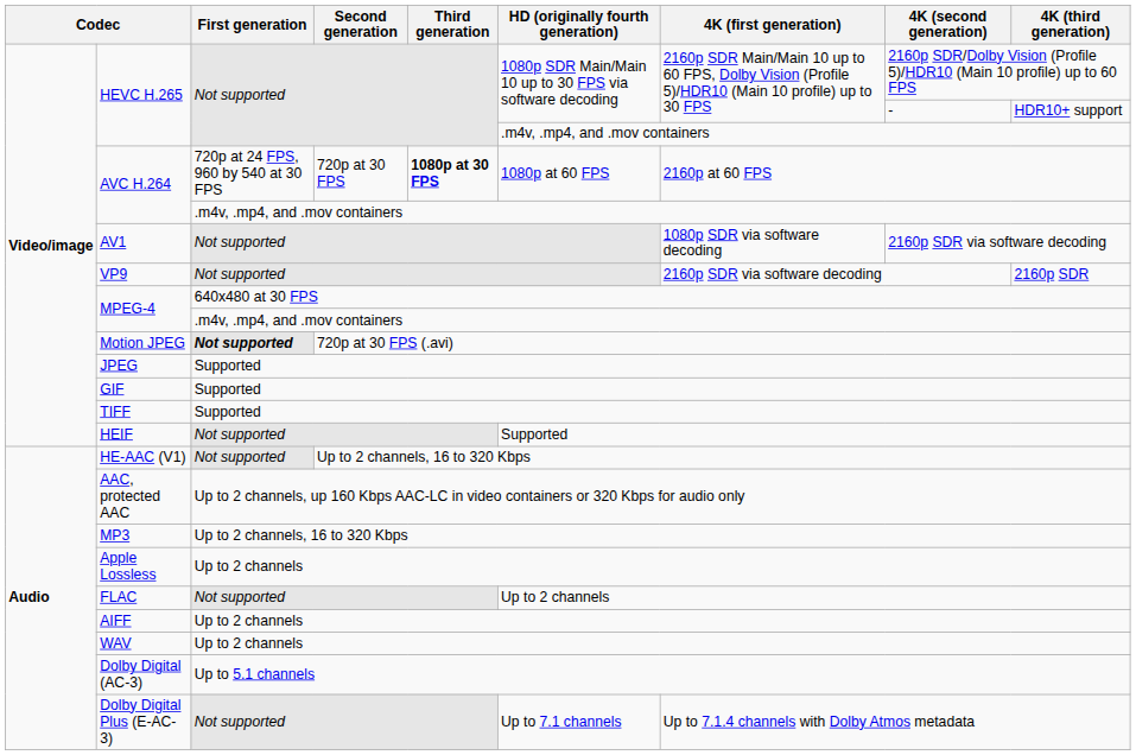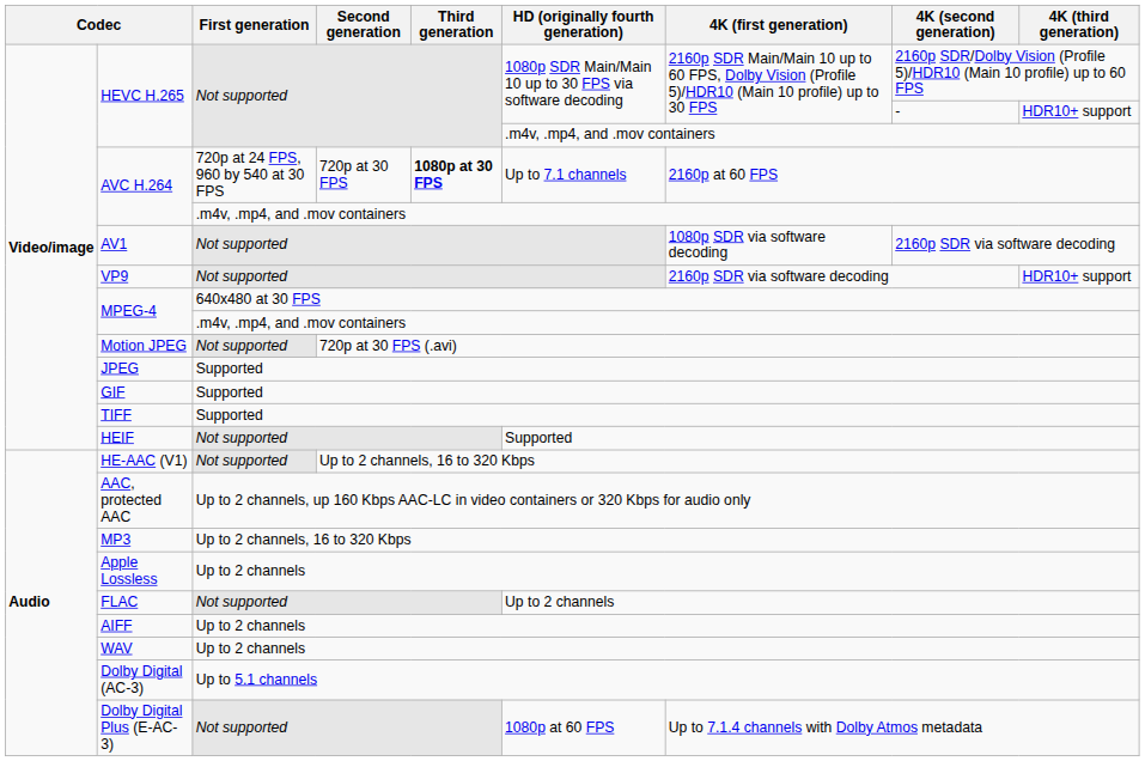 <table class="wikitable sticky-header">
 <tr>
 <th colspan="2">Codec</th>
 <th>First generation</th>
 <th>Second generation</th>
 <th>Third generation</th>
 <th>HD (originally fourth generation)</th>
 <th>4K (first generation)</th>
 <th>4K (second generation)</th>
 <th>4K (third generation)</th>
 </tr>
 <tr>
 <td rowspan="14"><strong>Video/image</strong></td>
 <td rowspan="3"><a href='#'>HEVC H.265</a></td>
 <td colspan="3" rowspan="3" style="background:#E6E6E6"><em>Not supported</em></td>
 <td rowspan="2"><a href='#'>1080p</a> <a href='#'>SDR</a> Main/Main 10 up to 30 <a href='#'>FPS</a> via software decoding</td>
 <td rowspan="2"><a href='#'>2160p</a> <a href='#'>SDR</a> Main/Main 10 up to 60 FPS, <a href='#'>Dolby Vision</a> (Profile 5)/<a href='#'>HDR10</a> (Main 10 profile) up to 30 <a href='#'>FPS</a></td>
 <td colspan="2"><a href='#'>2160p</a> <a href='#'>SDR</a>/<a href='#'>Dolby Vision</a> (Profile 5)/<a href='#'>HDR10</a> (Main 10 profile) up to 60 <a href='#'>FPS</a></td>
 </tr>
 <tr>
 <td>-</td>
 <td><a href='#'>HDR10+</a> support</td>
 </tr>
 <tr>
 <td colspan="4">.m4v, .mp4, and .mov containers</td>
 </tr>
 <tr>
 <td rowspan="2"><a href='#'>AVC H.264</a></td>
 <td>720p at 24 <a href='#'>FPS</a>, 960 by 540 at 30 FPS</td>
 <td>720p at 30 <a href='#'>FPS</a></td>
 <td><strong>1080p at 30 <a href='#'>FPS</a><br></strong></td>
-<td><a href='#'>1080p</a> at 60 <a href='#'>FPS</a></td>
+<td>Up to <a href='#'>7.1 channels</a></td>
 <td colspan="3"><a href='#'>2160p</a> at 60 <a href='#'>FPS</a></td>
 </tr>
 <tr>
 <td colspan="7">.m4v, .mp4, and .mov containers</td>
 </tr>
 <tr>
 <td><a href='#'>AV1</a></td>
 <td colspan="4" rowspan="1" style="background:#E6E6E6"><em>Not supported</em></td>
 <td><a href='#'>1080p</a> <a href='#'>SDR</a> via software decoding</td>
 <td colspan="2"><a href='#'>2160p</a> <a href='#'>SDR</a> via software decoding</td>
 </tr>
 <tr>
 <td><a href='#'>VP9</a></td>
 <td colspan="4" style="background:#E6E6E6"><em>Not supported</em></td>
 <td colspan="2"><a href='#'>2160p</a> <a href='#'>SDR</a>  via software decoding</td>
-<td><a href='#'>2160p</a> <a href='#'>SDR</a></td>
+<td><a href='#'>HDR10+</a> support</td>
 </tr>
 <tr>
 <td rowspan="2"><a href='#'>MPEG-4</a></td>
 <td colspan="7">640x480 at 30 <a href='#'>FPS</a></td>
 </tr>
 <tr>
 <td colspan="7">.m4v, .mp4, and .mov containers</td>
 </tr>
 <tr>
 <td><a href='#'>Motion JPEG</a></td>
-<td style="background:#E6E6E6"><strong><em>Not supported</em></strong></td>
+<td style="background:#E6E6E6"><em>Not supported</em></td>
 <td colspan="6">720p at 30 <a href='#'>FPS</a> (.avi)</td>
 </tr>
 <tr>
 <td><a href='#'>JPEG</a></td>
 <td colspan="7">Supported</td>
 </tr>
 <tr>
 <td><a href='#'>GIF</a></td>
 <td colspan="7">Supported</td>
 </tr>
 <tr>
 <td><a href='#'>TIFF</a></td>
 <td colspan="7">Supported</td>
 </tr>
 <tr>
 <td><a href='#'>HEIF</a></td>
 <td colspan="3" style="background:#E6E6E6"><em>Not supported</em></td>
 <td colspan="4">Supported</td>
 </tr>
 <tr>
 <td rowspan="9"><strong>Audio</strong></td>
 <td><a href='#'>HE-AAC</a> (V1)</td>
 <td style="background:#E6E6E6"><em>Not supported</em></td>
 <td colspan="6">Up to 2 channels, 16 to 320 Kbps</td>
 </tr>
 <tr>
 <td><a href='#'>AAC</a>, protected AAC</td>
 <td colspan="7">Up to 2 channels, up 160 Kbps AAC-LC in video containers or 320 Kbps for audio only</td>
 </tr>
 <tr>
 <td><a href='#'>MP3</a></td>
 <td colspan="7">Up to 2 channels, 16 to 320 Kbps</td>
 </tr>
 <tr>
 <td><a href='#'>Apple Lossless</a></td>
 <td colspan="7">Up to 2 channels</td>
 </tr>
 <tr>
 <td><a href='#'>FLAC</a></td>
 <td colspan="3" style="background:#E6E6E6"><em>Not supported</em></td>
 <td colspan="4">Up to 2 channels</td>
 </tr>
 <tr>
 <td><a href='#'>AIFF</a></td>
 <td colspan="7">Up to 2 channels</td>
 </tr>
 <tr>
 <td><a href='#'>WAV</a></td>
 <td colspan="7">Up to 2 channels</td>
 </tr>
 <tr>
 <td><a href='#'>Dolby Digital</a> (AC-3)</td>
 <td colspan="7">Up to <a href='#'>5.1 channels</a></td>
 </tr>
 <tr>
 <td><a href='#'>Dolby Digital Plus</a> (E-AC-3)</td>
 <td colspan="3" style="background:#E6E6E6"><em>Not supported</em></td>
-<td>Up to <a href='#'>7.1 channels</a></td>
+<td><a href='#'>1080p</a> at 60 <a href='#'>FPS</a></td>
 <td colspan="3">Up to <a href='#'>7.1.4 channels</a> with <a href='#'>Dolby Atmos</a> metadata</td>
 </tr>
 </table>
